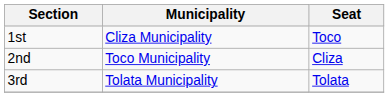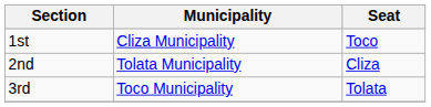 <table class="wikitable" border="1" style="width:35%;" border="1">
 <tr bgcolor=silver>
 <th><strong>Section</strong></th>
 <th><strong>Municipality</strong></th>
 <th><strong>Seat</strong></th>
 </tr>
 <tr>
 <td>1st</td>
 <td><a href='#'>Cliza Municipality</a></td>
 <td><a href='#'>Toco</a></td>
 </tr>
 <tr>
 <td>2nd</td>
-<td><a href='#'>Toco Municipality</a></td>
+<td><a href='#'>Tolata Municipality</a></td>
 <td><a href='#'>Cliza</a></td>
 </tr>
 <tr>
 <td>3rd</td>
-<td><a href='#'>Tolata Municipality</a></td>
+<td><a href='#'>Toco Municipality</a></td>
 <td><a href='#'>Tolata</a></td>
 </tr>
 <tr>
 </tr>
 </table>
